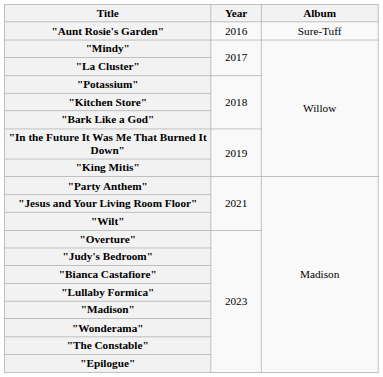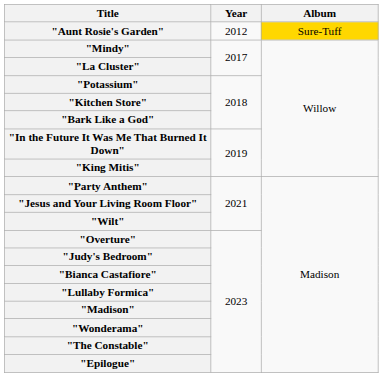 <table class="wikitable plainrowheaders" style="text-align:center;" border="1">
 <tr>
 <th scope="col" style="width:18em;">Title</th>
 <th scope="col" style="width:4em;">Year</th>
 <th scope="col" style="width:10em;">Album</th>
 </tr>
 <tr>
 <th scope="row">"Aunt Rosie's Garden"</th>
-<td rowspan="1">2016</td>
-<td rowspan="1">Sure-Tuff</td>
+<td rowspan="1">2012</td>
+<td rowspan="1" style="background: gold;">Sure-Tuff</td>
 </tr>
 <tr>
 <th scope="row">"Mindy"</th>
 <td rowspan="2">2017</td>
 <td rowspan="7">Willow</td>
 </tr>
 <tr>
 <th scope="row">"La Cluster"</th>
 </tr>
 <tr>
 <th scope="row">"Potassium"</th>
 <td rowspan="3">2018</td>
 </tr>
 <tr>
 <th scope="row">"Kitchen Store"</th>
 </tr>
 <tr>
 <th scope="row">"Bark Like a God"</th>
 </tr>
 <tr>
 <th scope="row">"In the Future It Was Me That Burned It Down"</th>
 <td rowspan="2">2019</td>
 </tr>
 <tr>
 <th scope="row">"King Mitis"</th>
 </tr>
 <tr>
 <th scope="row">"Party Anthem"</th>
 <td rowspan="3">2021</td>
 <td rowspan="11">Madison</td>
 </tr>
 <tr>
 <th scope="row">"Jesus and Your Living Room Floor"</th>
 </tr>
 <tr>
 <th scope="row">"Wilt"</th>
 </tr>
 <tr>
 <th scope="row">"Overture"</th>
 <td rowspan="8">2023</td>
 </tr>
 <tr>
 <th scope="row">"Judy's Bedroom"</th>
 </tr>
 <tr>
 <th scope="row">"Bianca Castafiore"</th>
 </tr>
 <tr>
 <th scope="row">"Lullaby Formica"</th>
 </tr>
 <tr>
 <th scope="row">"Madison"</th>
 </tr>
 <tr>
 <th scope="row">"Wonderama"</th>
 </tr>
 <tr>
 <th scope="row">"The Constable"</th>
 </tr>
 <tr>
 <th scope="row">"Epilogue"</th>
 </tr>
 </table>
